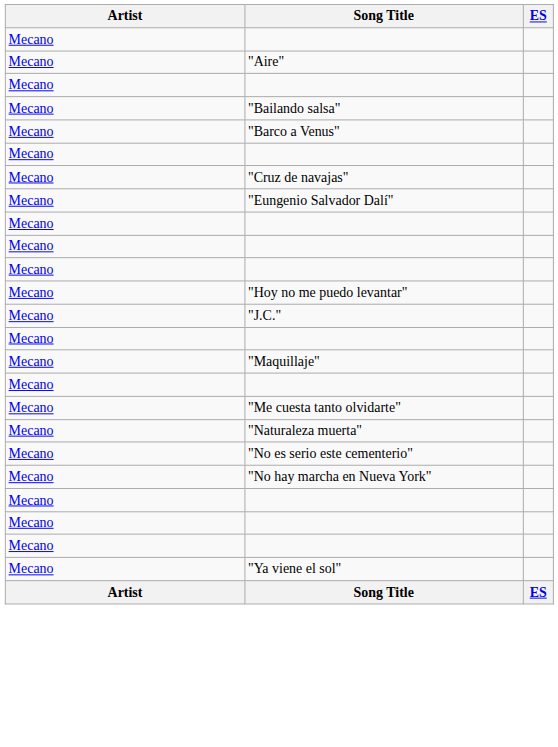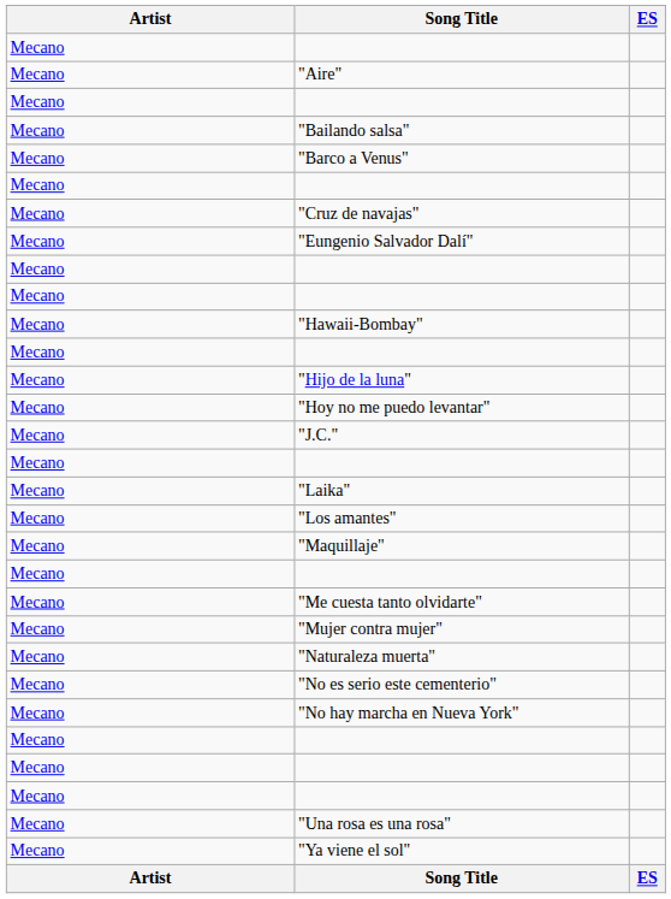 <table class="wikitable sortable" style="font-size:90%; text-align:left; margin: 5px;">
 <tr>
 <th style="width:240px;">Artist</th>
 <th style="width:280px;">Song Title</th>
 <th width=25px><a href='#'>ES</a></th>
 </tr>
 <tr>
 <td><a href='#'>Mecano</a></td>
 <td></td>
 <td></td>
 </tr>
 <tr>
 <td><a href='#'>Mecano</a></td>
 <td>"Aire"</td>
 <td></td>
 </tr>
 <tr>
 <td><a href='#'>Mecano</a></td>
 <td></td>
 <td></td>
 </tr>
 <tr>
 <td><a href='#'>Mecano</a></td>
 <td>"Bailando salsa"</td>
 <td></td>
 </tr>
 <tr>
 <td><a href='#'>Mecano</a></td>
 <td>"Barco a Venus"</td>
 <td></td>
 </tr>
 <tr>
 <td><a href='#'>Mecano</a></td>
 <td></td>
 <td></td>
 </tr>
 <tr>
 <td><a href='#'>Mecano</a></td>
 <td>"Cruz de navajas"</td>
 <td></td>
 </tr>
 <tr>
 <td><a href='#'>Mecano</a></td>
 <td>"Eungenio Salvador Dalí"</td>
 <td></td>
 </tr>
 <tr>
 <td><a href='#'>Mecano</a></td>
 <td></td>
 <td></td>
 </tr>
 <tr>
 <td><a href='#'>Mecano</a></td>
 <td></td>
 <td></td>
 </tr>
 <tr>
 <td><a href='#'>Mecano</a></td>
+<td>"Hawaii-Bombay"</td>
 <td></td>
+</tr>
+<tr>
+<td><a href='#'>Mecano</a></td>
+<td></td>
+<td></td>
+</tr>
+<tr>
+<td><a href='#'>Mecano</a></td>
+<td>"<a href='#'>Hijo de la luna</a>"</td>
 <td></td>
 </tr>
 <tr>
 <td><a href='#'>Mecano</a></td>
 <td>"Hoy no me puedo levantar"</td>
 <td></td>
 </tr>
 <tr>
 <td><a href='#'>Mecano</a></td>
 <td>"J.C."</td>
 <td></td>
 </tr>
 <tr>
 <td><a href='#'>Mecano</a></td>
 <td></td>
 <td></td>
 </tr>
 <tr>
 <td><a href='#'>Mecano</a></td>
+<td>"Laika"</td>
+<td></td>
+</tr>
+<tr>
+<td><a href='#'>Mecano</a></td>
+<td>"Los amantes"</td>
+<td></td>
+</tr>
+<tr>
+<td><a href='#'>Mecano</a></td>
 <td>"Maquillaje"</td>
 <td></td>
 </tr>
 <tr>
 <td><a href='#'>Mecano</a></td>
 <td></td>
 <td></td>
 </tr>
 <tr>
 <td><a href='#'>Mecano</a></td>
 <td>"Me cuesta tanto olvidarte"</td>
+<td></td>
+</tr>
+<tr>
+<td><a href='#'>Mecano</a></td>
+<td>"Mujer contra mujer"</td>
 <td></td>
 </tr>
 <tr>
 <td><a href='#'>Mecano</a></td>
 <td>"Naturaleza muerta"</td>
 <td></td>
 </tr>
 <tr>
 <td><a href='#'>Mecano</a></td>
 <td>"No es serio este cementerio"</td>
 <td></td>
 </tr>
 <tr>
 <td><a href='#'>Mecano</a></td>
 <td>"No hay marcha en Nueva York"</td>
 <td></td>
 </tr>
 <tr>
 <td><a href='#'>Mecano</a></td>
 <td></td>
 <td></td>
 </tr>
 <tr>
 <td><a href='#'>Mecano</a></td>
 <td></td>
 <td></td>
 </tr>
 <tr>
 <td><a href='#'>Mecano</a></td>
 <td></td>
 <td></td>
 </tr>
 <tr>
 <td><a href='#'>Mecano</a></td>
+<td>"Una rosa es una rosa"</td>
+<td></td>
+</tr>
+<tr>
+<td><a href='#'>Mecano</a></td>
 <td>"Ya viene el sol"</td>
 <td></td>
 </tr>
 <tr class="sortbottom">
 <th>Artist</th>
 <th>Song Title</th>
 <th><a href='#'>ES</a></th>
 </tr>
 </table>
